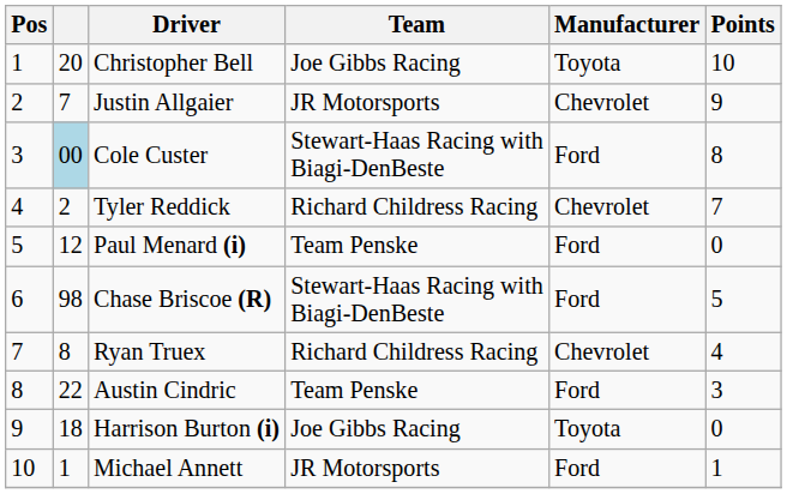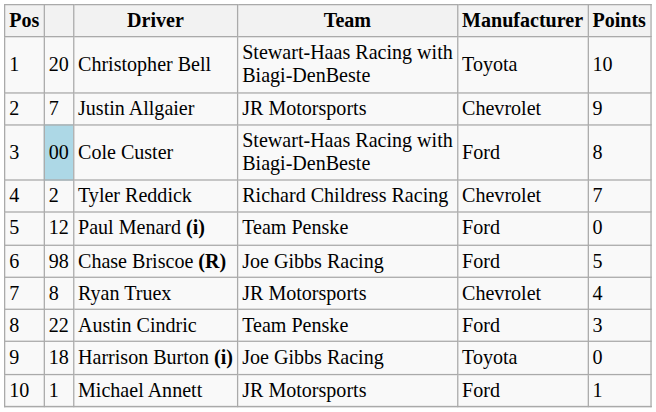 <table class="wikitable" style="font-size:98%">
 <tr>
 <th>Pos</th>
 <th></th>
 <th>Driver</th>
 <th>Team</th>
 <th>Manufacturer</th>
 <th>Points</th>
 </tr>
 <tr>
 <td>1</td>
 <td>20</td>
 <td>Christopher Bell</td>
-<td>Joe Gibbs Racing</td>
+<td>Stewart-Haas Racing with<br>Biagi-DenBeste</td>
 <td>Toyota</td>
 <td>10</td>
 </tr>
 <tr>
 <td>2</td>
 <td>7</td>
 <td>Justin Allgaier</td>
 <td>JR Motorsports</td>
 <td>Chevrolet</td>
 <td>9</td>
 </tr>
 <tr>
 <td>3</td>
 <td style="background: lightblue;">00</td>
 <td>Cole Custer</td>
 <td>Stewart-Haas Racing with<br>Biagi-DenBeste</td>
 <td>Ford</td>
 <td>8</td>
 </tr>
 <tr>
 <td>4</td>
 <td>2</td>
 <td>Tyler Reddick</td>
 <td>Richard Childress Racing</td>
 <td>Chevrolet</td>
 <td>7</td>
 </tr>
 <tr>
 <td>5</td>
 <td>12</td>
 <td>Paul Menard <strong>(i)</strong></td>
 <td>Team Penske</td>
 <td>Ford</td>
 <td>0</td>
 </tr>
 <tr>
 <td>6</td>
 <td>98</td>
 <td>Chase Briscoe <strong>(R)</strong></td>
-<td>Stewart-Haas Racing with<br>Biagi-DenBeste</td>
+<td>Joe Gibbs Racing</td>
 <td>Ford</td>
 <td>5</td>
 </tr>
 <tr>
 <td>7</td>
 <td>8</td>
 <td>Ryan Truex</td>
-<td>Richard Childress Racing</td>
+<td>JR Motorsports</td>
 <td>Chevrolet</td>
 <td>4</td>
 </tr>
 <tr>
 <td>8</td>
 <td>22</td>
 <td>Austin Cindric</td>
 <td>Team Penske</td>
 <td>Ford</td>
 <td>3</td>
 </tr>
 <tr>
 <td>9</td>
 <td>18</td>
 <td>Harrison Burton <strong>(i)</strong></td>
 <td>Joe Gibbs Racing</td>
 <td>Toyota</td>
 <td>0</td>
 </tr>
 <tr>
 <td>10</td>
 <td>1</td>
 <td>Michael Annett</td>
 <td>JR Motorsports</td>
 <td>Ford</td>
 <td>1</td>
 </tr>
 <tr>
 </tr>
 </table>
